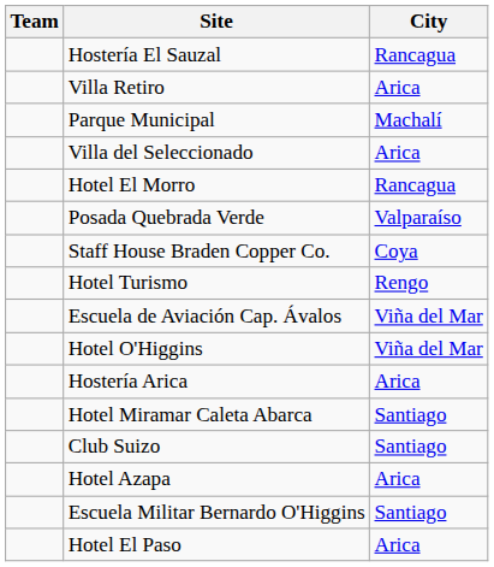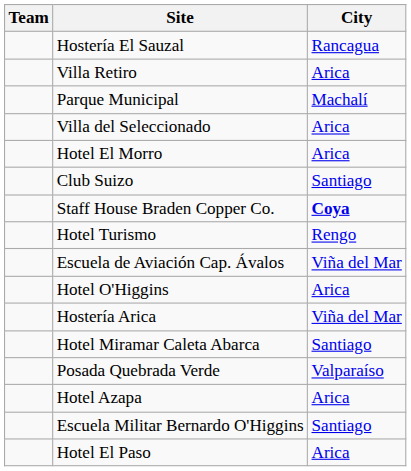 <table class="wikitable">
 <tr>
 <th scope=col>Team</th>
 <th scope=col>Site</th>
 <th scope=col>City</th>
 </tr>
 <tr>
 <td scope=row></td>
 <td>Hostería El Sauzal</td>
 <td><a href='#'>Rancagua</a></td>
 </tr>
 <tr>
 <td scope=row></td>
 <td>Villa Retiro</td>
 <td><a href='#'>Arica</a></td>
 </tr>
 <tr>
 <td scope=row></td>
 <td>Parque Municipal</td>
 <td><a href='#'>Machalí</a></td>
 </tr>
 <tr>
 <td scope=row></td>
 <td>Villa del Seleccionado</td>
 <td><a href='#'>Arica</a></td>
 </tr>
 <tr>
 <td scope=row></td>
 <td>Hotel El Morro</td>
-<td><a href='#'>Rancagua</a></td>
+<td><a href='#'>Arica</a></td>
 </tr>
 <tr>
 <td scope=row></td>
-<td>Posada Quebrada Verde</td>
-<td><a href='#'>Valparaíso</a></td>
+<td>Club Suizo</td>
+<td><a href='#'>Santiago</a></td>
 </tr>
 <tr>
 <td scope=row></td>
 <td>Staff House Braden Copper Co.</td>
-<td><a href='#'>Coya</a></td>
+<td><strong><a href='#'>Coya</a></strong></td>
 </tr>
 <tr>
 <td scope=row></td>
 <td>Hotel Turismo</td>
 <td><a href='#'>Rengo</a></td>
 </tr>
 <tr>
 <td scope=row></td>
 <td>Escuela de Aviación Cap. Ávalos</td>
 <td><a href='#'>Viña del Mar</a></td>
 </tr>
 <tr>
 <td scope=row></td>
 <td>Hotel O'Higgins</td>
-<td><a href='#'>Viña del Mar</a></td>
+<td><a href='#'>Arica</a></td>
 </tr>
 <tr>
 <td scope=row></td>
 <td>Hostería Arica</td>
-<td><a href='#'>Arica</a></td>
+<td><a href='#'>Viña del Mar</a></td>
 </tr>
 <tr>
 <td scope=row></td>
 <td>Hotel Miramar Caleta Abarca</td>
 <td><a href='#'>Santiago</a></td>
 </tr>
 <tr>
 <td scope=row></td>
-<td>Club Suizo</td>
-<td><a href='#'>Santiago</a></td>
+<td>Posada Quebrada Verde</td>
+<td><a href='#'>Valparaíso</a></td>
 </tr>
 <tr>
 <td scope=row></td>
 <td>Hotel Azapa</td>
 <td><a href='#'>Arica</a></td>
 </tr>
 <tr>
 <td scope=row></td>
 <td>Escuela Militar Bernardo O'Higgins</td>
 <td><a href='#'>Santiago</a></td>
 </tr>
 <tr>
 <td scope=row></td>
 <td>Hotel El Paso</td>
 <td><a href='#'>Arica</a></td>
 </tr>
 </table>
